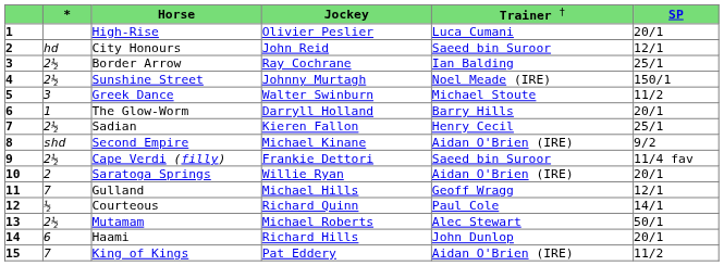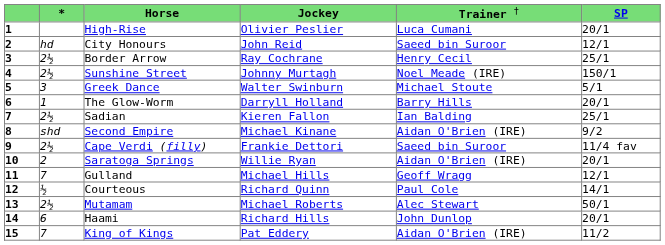 <table border="1" cellpadding="0" style="border-collapse: collapse; font-size:90%">
 <tr bgcolor="#77dd77" align="center">
 <td width="35px"></td>
 <td width="45px"><strong>*</strong></td>
 <td width="160px"><strong>Horse</strong></td>
 <td width="160px"><strong>Jockey</strong></td>
 <td width="190px"><strong>Trainer</strong> <sup>†</sup></td>
 <td width="80px"><strong><a href='#'>SP</a></strong></td>
 </tr>
 <tr>
 <td><strong>1</strong></td>
 <td></td>
 <td><a href='#'>High-Rise</a></td>
 <td><a href='#'>Olivier Peslier</a></td>
 <td><a href='#'>Luca Cumani</a></td>
 <td>20/1</td>
 </tr>
 <tr>
 <td><strong>2</strong></td>
 <td><em>hd</em></td>
 <td>City Honours</td>
 <td><a href='#'>John Reid</a></td>
 <td><a href='#'>Saeed bin Suroor</a></td>
 <td>12/1</td>
 </tr>
 <tr>
 <td><strong>3</strong></td>
 <td><em>2½</em></td>
 <td>Border Arrow</td>
 <td><a href='#'>Ray Cochrane</a></td>
-<td><a href='#'>Ian Balding</a></td>
+<td><a href='#'>Henry Cecil</a></td>
 <td>25/1</td>
 </tr>
 <tr>
 <td><strong>4</strong></td>
 <td><em>2½</em></td>
 <td><a href='#'>Sunshine Street</a></td>
 <td><a href='#'>Johnny Murtagh</a></td>
 <td><a href='#'>Noel Meade</a> (IRE)</td>
 <td>150/1</td>
 </tr>
 <tr>
 <td><strong>5</strong></td>
 <td><em>3</em></td>
 <td><a href='#'>Greek Dance</a></td>
 <td><a href='#'>Walter Swinburn</a></td>
 <td><a href='#'>Michael Stoute</a></td>
-<td>11/2</td>
+<td>5/1</td>
 </tr>
 <tr>
 <td><strong>6</strong></td>
 <td><em>1</em></td>
 <td>The Glow-Worm</td>
 <td><a href='#'>Darryll Holland</a></td>
 <td><a href='#'>Barry Hills</a></td>
 <td>20/1</td>
 </tr>
 <tr>
 <td><strong>7</strong></td>
 <td><em>2½</em></td>
 <td>Sadian</td>
 <td><a href='#'>Kieren Fallon</a></td>
-<td><a href='#'>Henry Cecil</a></td>
+<td><a href='#'>Ian Balding</a></td>
 <td>25/1</td>
 </tr>
 <tr>
 <td><strong>8</strong></td>
 <td><em>shd</em></td>
 <td><a href='#'>Second Empire</a></td>
 <td><a href='#'>Michael Kinane</a></td>
 <td><a href='#'>Aidan O'Brien</a> (IRE)</td>
 <td>9/2</td>
 </tr>
 <tr>
 <td><strong>9</strong></td>
 <td><em>2½</em></td>
 <td><a href='#'>Cape Verdi</a> <em>(<a href='#'>filly</a>)</em></td>
 <td><a href='#'>Frankie Dettori</a></td>
 <td><a href='#'>Saeed bin Suroor</a></td>
 <td>11/4 fav</td>
 </tr>
 <tr>
 <td><strong>10</strong></td>
 <td><em>2</em></td>
 <td><a href='#'>Saratoga Springs</a></td>
 <td><a href='#'>Willie Ryan</a></td>
 <td><a href='#'>Aidan O'Brien</a> (IRE)</td>
 <td>20/1</td>
 </tr>
 <tr>
 <td><strong>11</strong></td>
 <td><em>7</em></td>
 <td>Gulland</td>
 <td><a href='#'>Michael Hills</a></td>
 <td><a href='#'>Geoff Wragg</a></td>
 <td>12/1</td>
 </tr>
 <tr>
 <td><strong>12</strong></td>
 <td><em>½</em></td>
 <td>Courteous</td>
 <td><a href='#'>Richard Quinn</a></td>
 <td><a href='#'>Paul Cole</a></td>
 <td>14/1</td>
 </tr>
 <tr>
 <td><strong>13</strong></td>
 <td><em>2½</em></td>
 <td><a href='#'>Mutamam</a></td>
 <td><a href='#'>Michael Roberts</a></td>
 <td><a href='#'>Alec Stewart</a></td>
 <td>50/1</td>
 </tr>
 <tr>
 <td><strong>14</strong></td>
 <td><em>6</em></td>
 <td>Haami</td>
 <td><a href='#'>Richard Hills</a></td>
 <td><a href='#'>John Dunlop</a></td>
 <td>20/1</td>
 </tr>
 <tr>
 <td><strong>15</strong></td>
 <td><em>7</em></td>
 <td><a href='#'>King of Kings</a></td>
 <td><a href='#'>Pat Eddery</a></td>
 <td><a href='#'>Aidan O'Brien</a> (IRE)</td>
 <td>11/2</td>
 </tr>
 </table>
